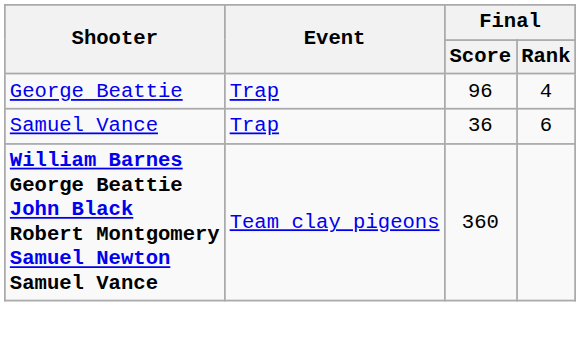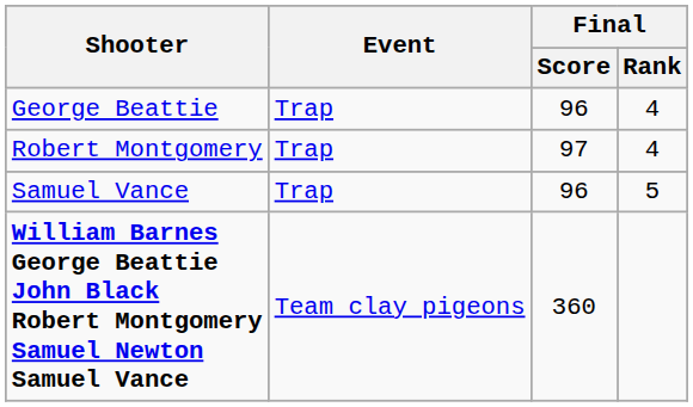 <table class=wikitable style="font-size:90%">
 <tr>
 <th rowspan=2>Shooter</th>
 <th rowspan=2>Event</th>
 <th colspan=2>Final</th>
 </tr>
 <tr>
 <th>Score</th>
 <th>Rank</th>
 </tr>
 <tr>
 <td><a href='#'>George Beattie</a></td>
 <td><a href='#'>Trap</a></td>
 <td align=center>96</td>
 <td align=center>4</td>
 </tr>
 <tr>
+<td><a href='#'>Robert Montgomery</a></td>
+<td><a href='#'>Trap</a></td>
+<td align=center>97</td>
+<td align=center>4</td>
+</tr>
+<tr>
 <td><a href='#'>Samuel Vance</a></td>
 <td><a href='#'>Trap</a></td>
-<td align=center>36</td>
-<td align=center>6</td>
+<td align=center>96</td>
+<td align=center>5</td>
 </tr>
 <tr>
 <td><strong><a href='#'>William Barnes</a> <br> George Beattie <br> <a href='#'>John Black</a> <br> Robert Montgomery <br> <a href='#'>Samuel Newton</a> <br> Samuel Vance</strong></td>
 <td><a href='#'>Team clay pigeons</a></td>
 <td align=center>360</td>
 <td align=center></td>
 </tr>
 </table>
